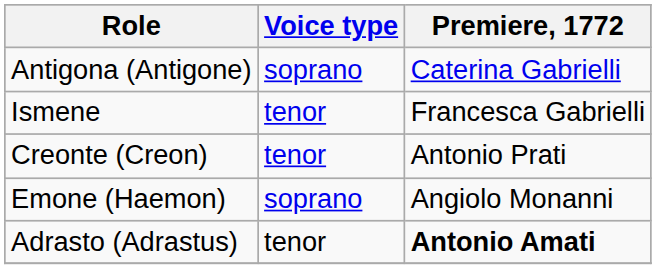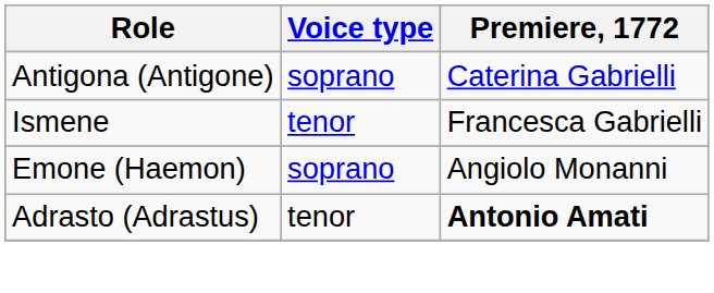 <table class="wikitable">
 <tr>
 <th>Role</th>
 <th><a href='#'>Voice type</a></th>
 <th>Premiere, 1772</th>
 </tr>
 <tr>
 <td>Antigona (Antigone)</td>
 <td><a href='#'>soprano</a></td>
 <td><a href='#'>Caterina Gabrielli</a></td>
 </tr>
 <tr>
 <td>Ismene</td>
 <td><a href='#'>tenor</a></td>
 <td>Francesca Gabrielli</td>
 </tr>
 <tr>
-<td>Creonte (Creon)</td>
-<td><a href='#'>tenor</a></td>
-<td>Antonio Prati</td>
-</tr>
-<tr>
 <td>Emone (Haemon)</td>
 <td><a href='#'>soprano</a></td>
 <td>Angiolo Monanni</td>
 </tr>
 <tr>
 <td>Adrasto (Adrastus)</td>
 <td>tenor</td>
 <td><strong>Antonio Amati</strong></td>
 </tr>
 <tr>
 </tr>
 </table>
